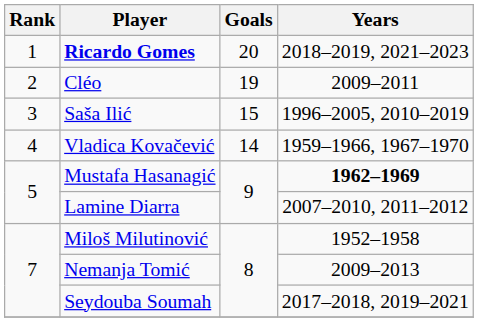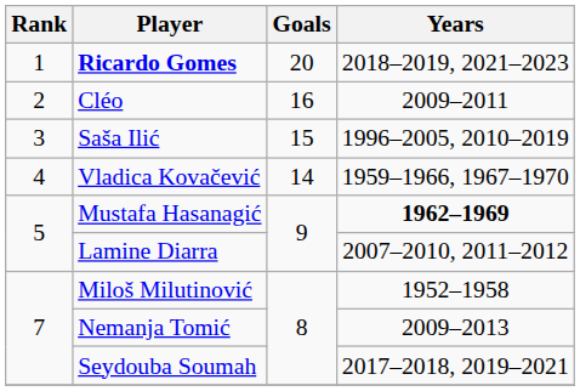 <table class="wikitable" style="text-align:center">
 <tr>
 <th>Rank</th>
 <th>Player</th>
 <th>Goals</th>
 <th>Years</th>
 </tr>
 <tr>
 <td>1</td>
 <td align=left> <strong><a href='#'>Ricardo Gomes</a></strong></td>
 <td>20</td>
 <td align=center>2018–2019, 2021–2023</td>
 </tr>
 <tr>
 <td>2</td>
 <td align=left> <a href='#'>Cléo</a></td>
-<td>19</td>
+<td>16</td>
 <td align=center>2009–2011</td>
 </tr>
 <tr>
 <td>3</td>
 <td align=left> <a href='#'>Saša Ilić</a></td>
 <td>15</td>
 <td align=center>1996–2005, 2010–2019</td>
 </tr>
 <tr>
 <td>4</td>
 <td align=left> <a href='#'>Vladica Kovačević</a></td>
 <td>14</td>
 <td align=center>1959–1966, 1967–1970</td>
 </tr>
 <tr>
 <td rowspan="2" align=center>5</td>
 <td align=left> <a href='#'>Mustafa Hasanagić</a></td>
 <td rowspan="2" align=center>9</td>
 <td align=center><strong>1962–1969</strong></td>
 </tr>
 <tr>
 <td align=left> <a href='#'>Lamine Diarra</a></td>
 <td align=center>2007–2010, 2011–2012</td>
 </tr>
 <tr>
 <td rowspan="3" align=center>7</td>
 <td align=left> <a href='#'>Miloš Milutinović</a></td>
 <td rowspan="3" align=center>8</td>
 <td align=center>1952–1958</td>
 </tr>
 <tr>
 <td align=left> <a href='#'>Nemanja Tomić</a></td>
 <td align=center>2009–2013</td>
 </tr>
 <tr>
 <td align=left> <a href='#'>Seydouba Soumah</a></td>
 <td align=center>2017–2018, 2019–2021</td>
 </tr>
 <tr>
 </tr>
 </table>
